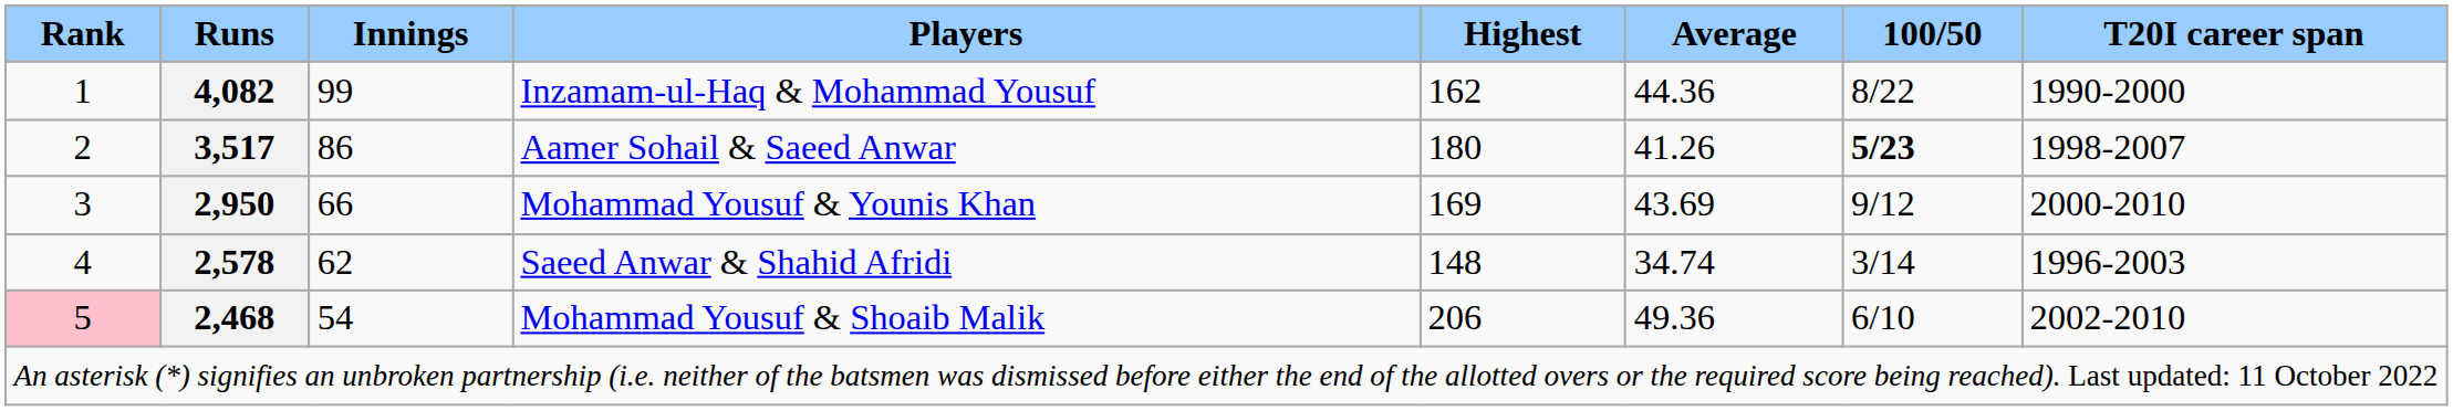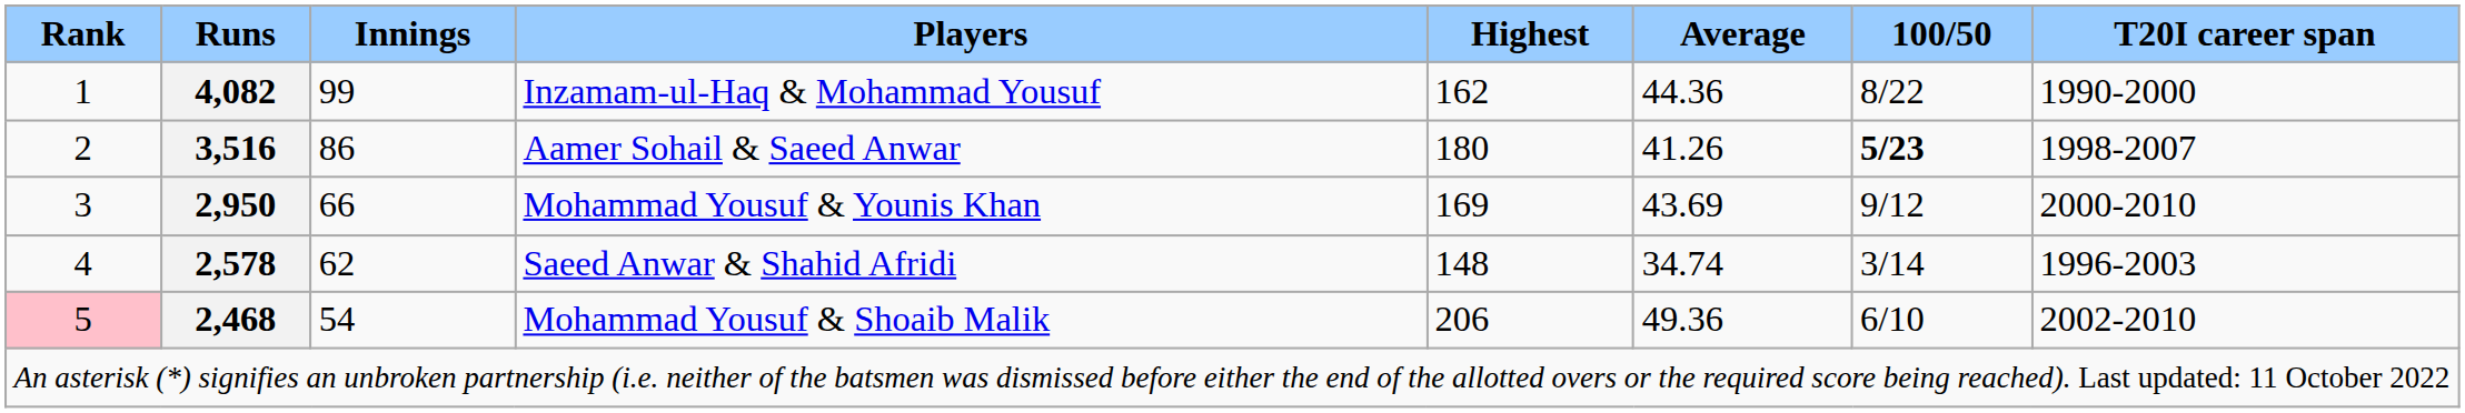 <table class="wikitable sortable" style="text-align:centre;">
 <tr style="background:#9cf;">
 <th style="background:#9cf;" scope="col">Rank</th>
 <th scope="col" style="background:#9cf;">Runs</th>
 <th scope="col" style="background:#9cf;">Innings</th>
 <th scope="col" style="background:#9cf;">Players</th>
 <th scope="col" style="background:#9cf;">Highest</th>
 <th scope="col" style="background:#9cf;">Average</th>
 <th scope="col" style="background:#9cf;">100/50</th>
 <th scope="col" style="background:#9cf;">T20I career span</th>
 </tr>
 <tr>
 <td align=center>1</td>
 <th scope="row">4,082</th>
 <td>99</td>
 <td><a href='#'>Inzamam-ul-Haq</a> & <a href='#'>Mohammad Yousuf</a></td>
 <td>162</td>
 <td>44.36</td>
 <td>8/22</td>
 <td>1990-2000</td>
 </tr>
 <tr>
 <td align=center>2</td>
-<th scope="row">3,517</th>
+<th scope="row">3,516</th>
 <td>86</td>
 <td><a href='#'>Aamer Sohail</a> & <a href='#'>Saeed Anwar</a></td>
 <td>180</td>
 <td>41.26</td>
 <td><strong>5/23</strong></td>
 <td>1998-2007</td>
 </tr>
 <tr>
 <td align=center>3</td>
 <th scope="row">2,950</th>
 <td>66</td>
 <td><a href='#'>Mohammad Yousuf</a> & <a href='#'>Younis Khan</a></td>
 <td>169</td>
 <td>43.69</td>
 <td>9/12</td>
 <td>2000-2010</td>
 </tr>
 <tr>
 <td align=center>4</td>
 <th scope-"row">2,578</th>
 <td>62</td>
 <td><a href='#'>Saeed Anwar</a> & <a href='#'>Shahid Afridi</a></td>
 <td>148</td>
 <td>34.74</td>
 <td>3/14</td>
 <td>1996-2003</td>
 </tr>
 <tr>
 <td align=center style="background: pink;">5</td>
 <th scope="row">2,468</th>
 <td>54</td>
 <td><a href='#'>Mohammad Yousuf</a> & <a href='#'>Shoaib Malik</a></td>
 <td>206</td>
 <td>49.36</td>
 <td>6/10</td>
 <td>2002-2010</td>
 </tr>
 <tr class="sortbottom">
 <td scope="row" colspan=9><small> <em>An asterisk (*) signifies an unbroken partnership (i.e. neither of the batsmen was dismissed before either the end of the allotted overs or the required score being reached).</em> Last updated: 11 October 2022</small></td>
 </tr>
 </table>
